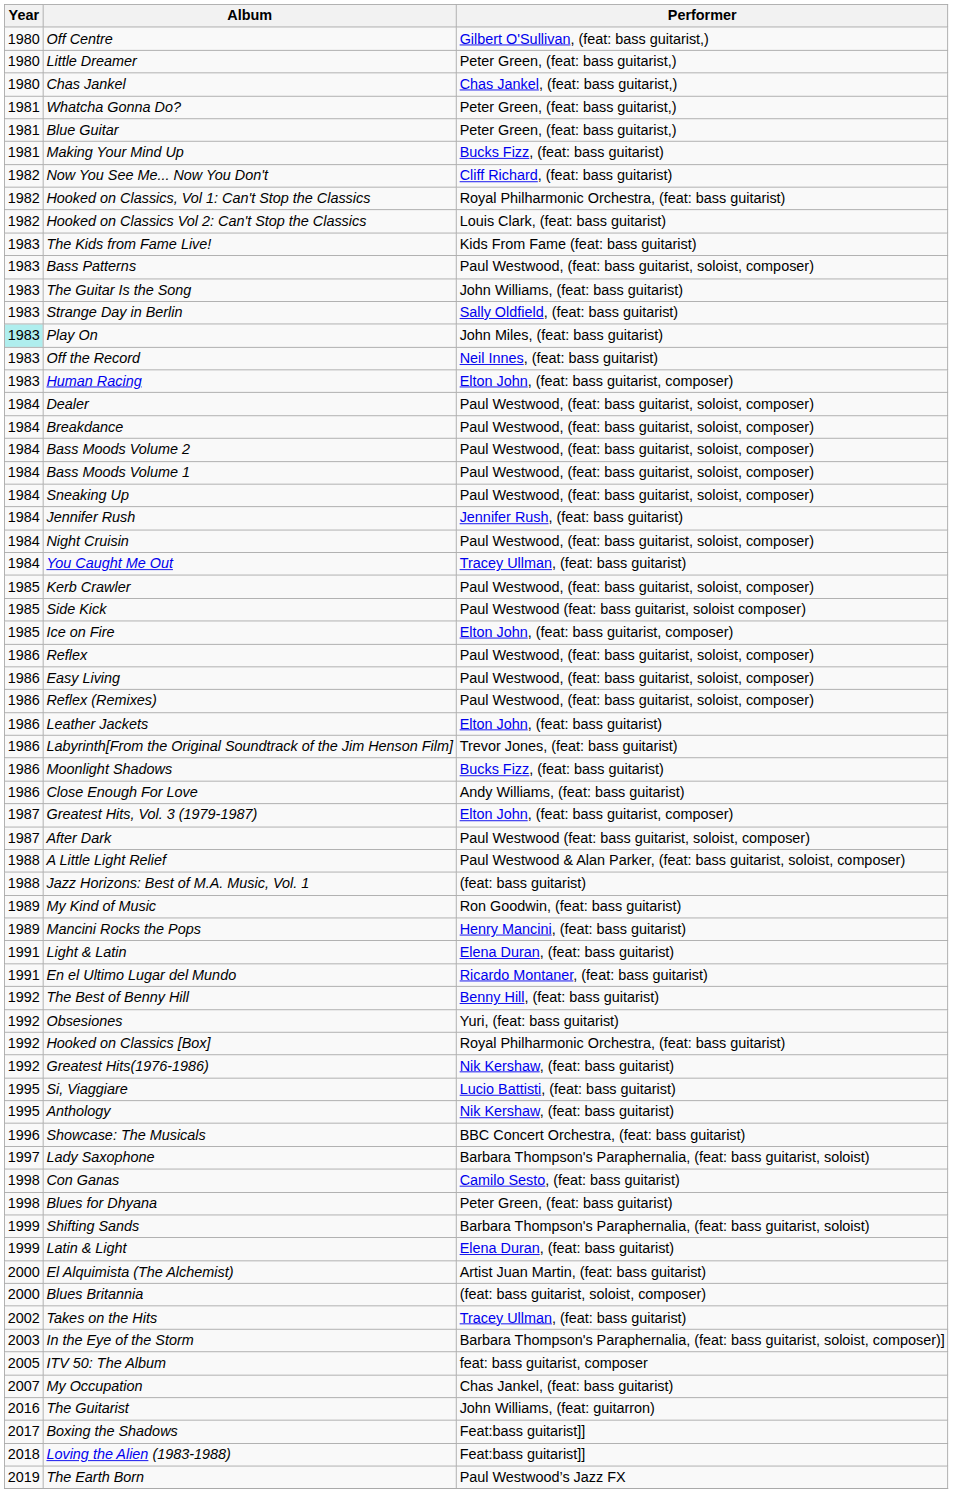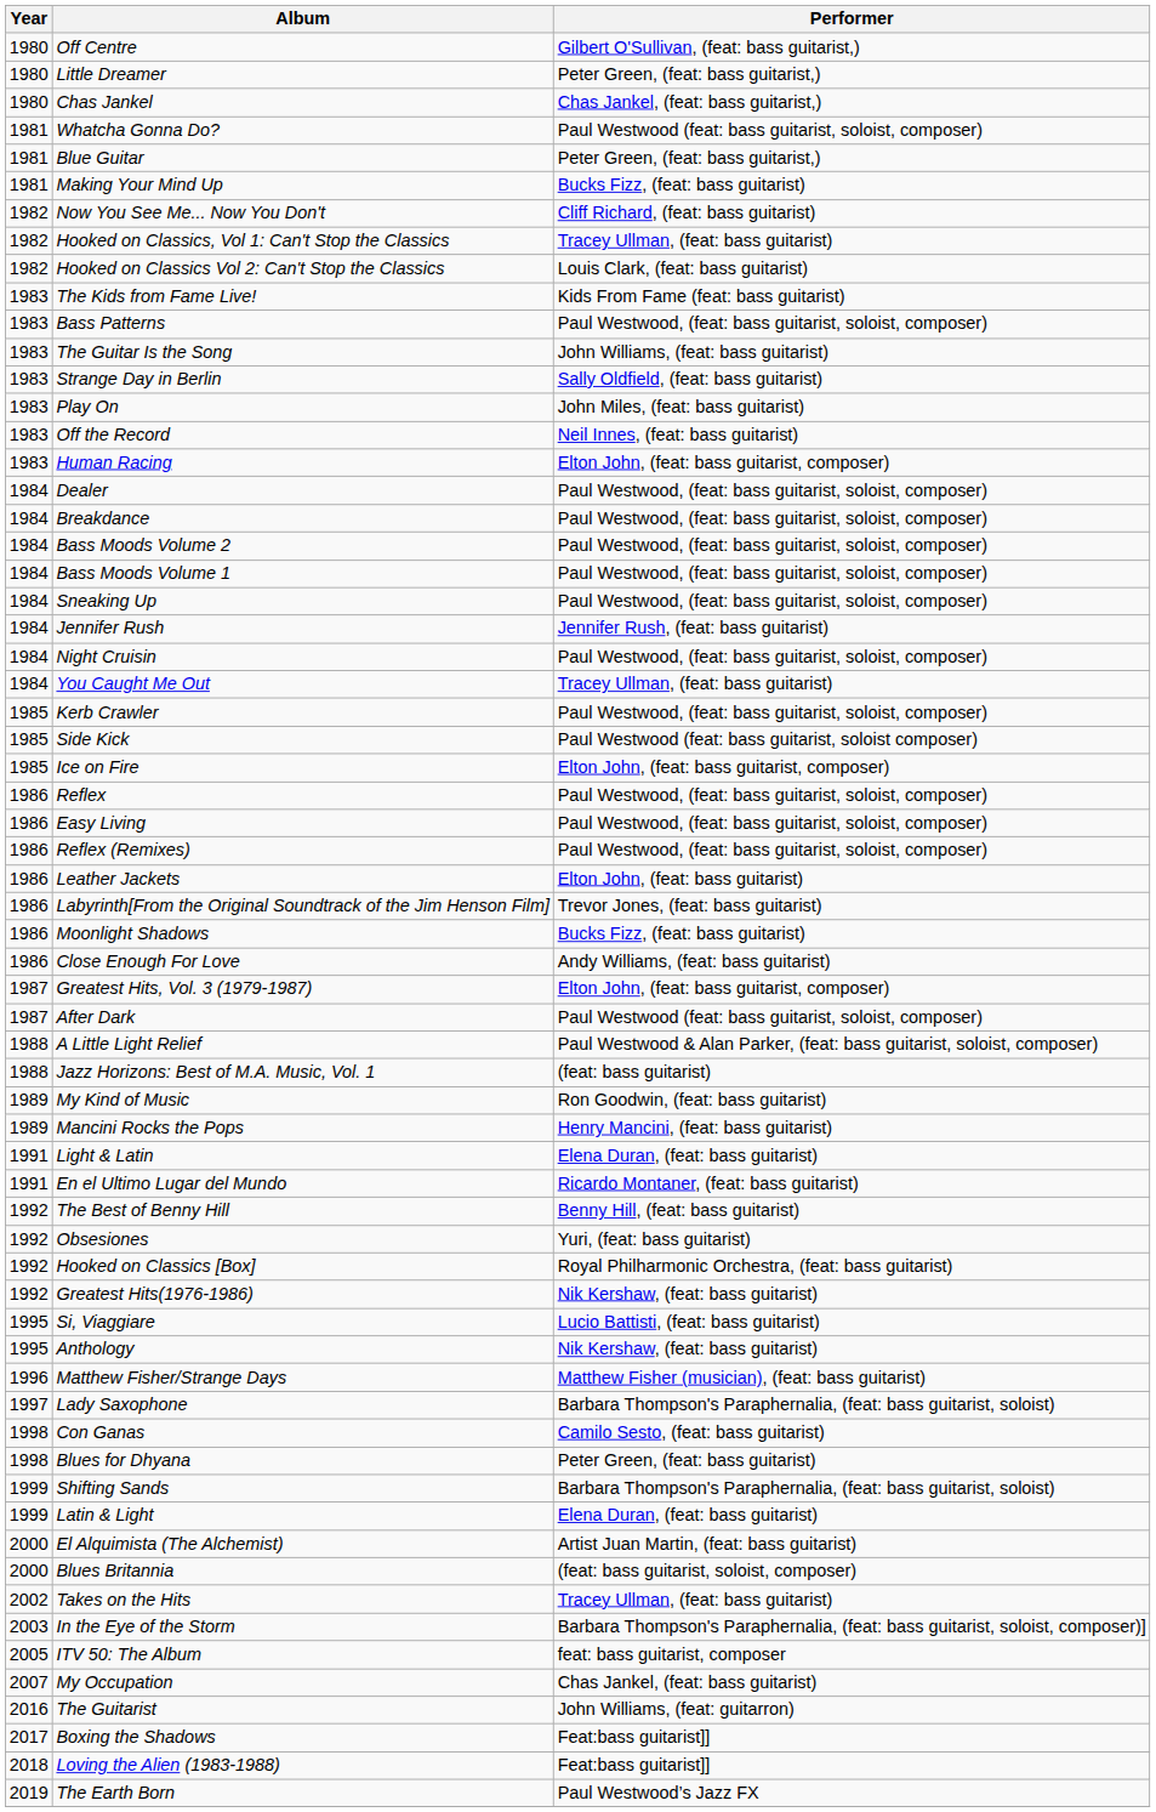 <table class="wikitable sortable">
 <tr>
 <th>Year</th>
 <th>Album</th>
 <th>Performer</th>
 </tr>
 <tr>
 <td>1980</td>
 <td><em>Off Centre</em></td>
 <td><a href='#'>Gilbert O'Sullivan</a>, (feat: bass guitarist,)</td>
 </tr>
 <tr>
 <td>1980</td>
 <td><em>Little Dreamer</em></td>
 <td>Peter Green, (feat: bass guitarist,)</td>
 </tr>
 <tr>
 <td>1980</td>
 <td><em>Chas Jankel</em></td>
 <td><a href='#'>Chas Jankel</a>, (feat: bass guitarist,)</td>
 </tr>
 <tr>
 <td>1981</td>
 <td><em>Whatcha Gonna Do?</em></td>
-<td>Peter Green, (feat: bass guitarist,)</td>
+<td>Paul Westwood (feat: bass guitarist, soloist, composer)</td>
 </tr>
 <tr>
 <td>1981</td>
 <td><em>Blue Guitar</em></td>
 <td>Peter Green, (feat: bass guitarist,)</td>
 </tr>
 <tr>
 <td>1981</td>
 <td><em>Making Your Mind Up </em></td>
 <td><a href='#'>Bucks Fizz</a>, (feat: bass guitarist)</td>
 </tr>
 <tr>
 <td>1982</td>
 <td><em>Now You See Me... Now You Don't</em></td>
 <td><a href='#'>Cliff Richard</a>, (feat: bass guitarist)</td>
 </tr>
 <tr>
 <td>1982</td>
 <td><em>Hooked on Classics, Vol 1: Can't Stop the Classics </em></td>
-<td>Royal Philharmonic Orchestra, (feat: bass guitarist)</td>
+<td><a href='#'>Tracey Ullman</a>, (feat: bass guitarist)</td>
 </tr>
 <tr>
 <td>1982</td>
 <td><em>Hooked on Classics Vol 2: Can't Stop the Classics  </em></td>
 <td>Louis Clark, (feat: bass guitarist)</td>
 </tr>
 <tr>
 <td>1983</td>
 <td><em>The Kids from Fame Live!  </em></td>
 <td>Kids From Fame (feat: bass guitarist)</td>
 </tr>
 <tr>
 <td>1983</td>
 <td><em>Bass Patterns </em></td>
 <td>Paul Westwood, (feat: bass guitarist, soloist, composer)</td>
 </tr>
 <tr>
 <td>1983</td>
 <td><em>The Guitar Is the Song </em></td>
 <td>John Williams, (feat: bass guitarist)</td>
 </tr>
 <tr>
 <td>1983</td>
 <td><em>Strange Day in Berlin </em></td>
 <td><a href='#'>Sally Oldfield</a>, (feat: bass guitarist)</td>
 </tr>
 <tr>
-<td style="background: paleturquoise;">1983</td>
+<td>1983</td>
 <td><em>Play On </em></td>
 <td>John Miles, (feat: bass guitarist)</td>
 </tr>
 <tr>
 <td>1983</td>
 <td><em>Off the Record </em></td>
 <td><a href='#'>Neil Innes</a>, (feat: bass guitarist)</td>
 </tr>
 <tr>
 <td>1983</td>
 <td><em><a href='#'>Human Racing</a> </em></td>
 <td><a href='#'>Elton John</a>, (feat: bass guitarist, composer)</td>
 </tr>
 <tr>
 <td>1984</td>
 <td><em>Dealer </em></td>
 <td>Paul Westwood, (feat: bass guitarist, soloist, composer)</td>
 </tr>
 <tr>
 <td>1984</td>
 <td><em>Breakdance </em></td>
 <td>Paul Westwood, (feat: bass guitarist, soloist, composer)</td>
 </tr>
 <tr>
 <td>1984</td>
 <td><em>Bass Moods Volume 2 </em></td>
 <td>Paul Westwood, (feat: bass guitarist, soloist, composer)</td>
 </tr>
 <tr>
 <td>1984</td>
 <td><em>Bass Moods Volume 1  </em></td>
 <td>Paul Westwood, (feat: bass guitarist, soloist, composer)</td>
 </tr>
 <tr>
 <td>1984</td>
 <td><em>Sneaking Up </em></td>
 <td>Paul Westwood, (feat: bass guitarist, soloist, composer)</td>
 </tr>
 <tr>
 <td>1984</td>
 <td><em>Jennifer Rush </em></td>
 <td><a href='#'>Jennifer Rush</a>, (feat: bass guitarist)</td>
 </tr>
 <tr>
 <td>1984</td>
 <td><em>Night Cruisin</em></td>
 <td>Paul Westwood, (feat: bass guitarist, soloist, composer)</td>
 </tr>
 <tr>
 <td>1984</td>
 <td><em><a href='#'>You Caught Me Out</a> </em></td>
 <td><a href='#'>Tracey Ullman</a>, (feat: bass guitarist)</td>
 </tr>
 <tr>
 <td>1985</td>
 <td><em>Kerb Crawler </em></td>
 <td>Paul Westwood, (feat: bass guitarist, soloist, composer)</td>
 </tr>
 <tr>
 <td>1985</td>
 <td><em>Side Kick</em></td>
 <td>Paul Westwood (feat: bass guitarist, soloist composer)</td>
 </tr>
 <tr>
 <td>1985</td>
 <td><em>Ice on Fire</em></td>
 <td><a href='#'>Elton John</a>, (feat: bass guitarist, composer)</td>
 </tr>
 <tr>
 <td>1986</td>
 <td><em>Reflex</em></td>
 <td>Paul Westwood, (feat: bass guitarist, soloist, composer)</td>
 </tr>
 <tr>
 <td>1986</td>
 <td><em>Easy Living </em></td>
 <td>Paul Westwood, (feat: bass guitarist, soloist, composer)</td>
 </tr>
 <tr>
 <td>1986</td>
 <td><em>Reflex (Remixes) </em></td>
 <td>Paul Westwood, (feat: bass guitarist, soloist, composer)</td>
 </tr>
 <tr>
 <td>1986</td>
 <td><em>Leather Jackets </em></td>
 <td><a href='#'>Elton John</a>, (feat: bass guitarist)</td>
 </tr>
 <tr>
 <td>1986</td>
 <td><em>Labyrinth[From the Original Soundtrack of the Jim Henson Film] </em></td>
 <td>Trevor Jones, (feat: bass guitarist)</td>
 </tr>
 <tr>
 <td>1986</td>
 <td><em>Moonlight Shadows</em></td>
 <td><a href='#'>Bucks Fizz</a>, (feat: bass guitarist)</td>
 </tr>
 <tr>
 <td>1986</td>
 <td><em>Close Enough For Love </em></td>
 <td>Andy Williams, (feat: bass guitarist)</td>
 </tr>
 <tr>
 <td>1987</td>
 <td><em>Greatest Hits, Vol. 3 (1979-1987)</em></td>
 <td><a href='#'>Elton John</a>, (feat: bass guitarist, composer)</td>
 </tr>
 <tr>
 <td>1987</td>
 <td><em>After Dark  </em></td>
 <td>Paul Westwood (feat: bass guitarist, soloist, composer)</td>
 </tr>
 <tr>
 <td>1988</td>
 <td><em>A Little Light Relief </em></td>
 <td>Paul Westwood & Alan Parker, (feat: bass guitarist, soloist, composer)</td>
 </tr>
 <tr>
 <td>1988</td>
 <td><em>Jazz Horizons: Best of M.A. Music, Vol. 1</em></td>
 <td>(feat: bass guitarist)</td>
 </tr>
 <tr>
 <td>1989</td>
 <td><em>My Kind of Music </em></td>
 <td>Ron Goodwin, (feat: bass guitarist)</td>
 </tr>
 <tr>
 <td>1989</td>
 <td><em>Mancini Rocks the Pops </em></td>
 <td><a href='#'>Henry Mancini</a>, (feat: bass guitarist)</td>
 </tr>
 <tr>
 <td>1991</td>
 <td><em>Light & Latin </em></td>
 <td><a href='#'>Elena Duran</a>, (feat: bass guitarist)</td>
 </tr>
 <tr>
 <td>1991</td>
 <td><em>En el Ultimo Lugar del Mundo </em></td>
 <td><a href='#'>Ricardo Montaner</a>, (feat: bass guitarist)</td>
 </tr>
 <tr>
 <td>1992</td>
 <td><em>The Best of Benny Hill</em></td>
 <td><a href='#'>Benny Hill</a>, (feat: bass guitarist)</td>
 </tr>
 <tr>
 <td>1992</td>
 <td><em>Obsesiones</em></td>
 <td>Yuri, (feat: bass guitarist)</td>
 </tr>
 <tr>
 <td>1992</td>
 <td><em>Hooked on Classics [Box]</em></td>
 <td>Royal Philharmonic Orchestra, (feat: bass guitarist)</td>
 </tr>
 <tr>
 <td>1992</td>
 <td><em>Greatest Hits(1976-1986)</em></td>
 <td><a href='#'>Nik Kershaw</a>, (feat: bass guitarist)</td>
 </tr>
 <tr>
 <td>1995</td>
 <td><em>Si, Viaggiare</em></td>
 <td><a href='#'>Lucio Battisti</a>, (feat: bass guitarist)</td>
 </tr>
 <tr>
 <td>1995</td>
 <td><em>Anthology</em></td>
 <td><a href='#'>Nik Kershaw</a>, (feat: bass guitarist)</td>
 </tr>
 <tr>
 <td>1996</td>
-<td><em>Showcase: The Musicals</em></td>
-<td>BBC Concert Orchestra, (feat: bass guitarist)</td>
+<td><em>Matthew Fisher/Strange Days</em></td>
+<td><a href='#'>Matthew Fisher (musician)</a>, (feat: bass guitarist)</td>
 </tr>
 <tr>
 <td>1997</td>
 <td><em>Lady Saxophone</em></td>
 <td>Barbara Thompson's Paraphernalia, (feat: bass guitarist, soloist)</td>
 </tr>
 <tr>
 <td>1998</td>
 <td><em>Con Ganas</em></td>
 <td><a href='#'>Camilo Sesto</a>, (feat: bass guitarist)</td>
 </tr>
 <tr>
 <td>1998</td>
 <td><em>Blues for Dhyana </em></td>
 <td>Peter Green, (feat: bass guitarist)</td>
 </tr>
 <tr>
 <td>1999</td>
 <td><em>Shifting Sands </em></td>
 <td>Barbara Thompson's Paraphernalia, (feat: bass guitarist, soloist)</td>
 </tr>
 <tr>
 <td>1999</td>
 <td><em>Latin & Light </em></td>
 <td><a href='#'>Elena Duran</a>, (feat: bass guitarist)</td>
 </tr>
 <tr>
 <td>2000</td>
 <td><em>El Alquimista (The Alchemist)</em></td>
 <td>Artist Juan Martin, (feat: bass guitarist)</td>
 </tr>
 <tr>
 <td>2000</td>
 <td><em>Blues Britannia</em></td>
 <td>(feat: bass guitarist, soloist, composer)</td>
 </tr>
 <tr>
 <td>2002</td>
 <td><em>Takes on the Hits</em></td>
 <td><a href='#'>Tracey Ullman</a>, (feat: bass guitarist)</td>
 </tr>
 <tr>
 <td>2003</td>
 <td><em>In the Eye of the Storm</em></td>
 <td>Barbara Thompson's Paraphernalia, (feat: bass guitarist, soloist, composer)]</td>
 </tr>
 <tr>
 <td>2005</td>
 <td><em>ITV 50: The Album </em></td>
 <td>feat: bass guitarist, composer</td>
 </tr>
 <tr>
 <td>2007</td>
 <td><em>My Occupation</em></td>
 <td>Chas Jankel, (feat: bass guitarist)</td>
 </tr>
 <tr>
 <td>2016</td>
 <td><em>The Guitarist</em></td>
 <td The Complete Columbia Album Collection>John Williams, (feat: guitarron)</td>
 </tr>
 <tr>
 <td>2017</td>
 <td><em>Boxing the Shadows</em></td>
 <td>Feat:bass guitarist]]</td>
 </tr>
 <tr>
 <td>2018</td>
 <td><em><a href='#'>Loving the Alien</a> (1983-1988)</em></td>
 <td>Feat:bass guitarist]]</td>
 </tr>
 <tr>
 <td>2019</td>
 <td><em>The Earth Born</em></td>
 <td>Paul Westwood’s Jazz FX</td>
 </tr>
 <tr>
 </tr>
 </table>
